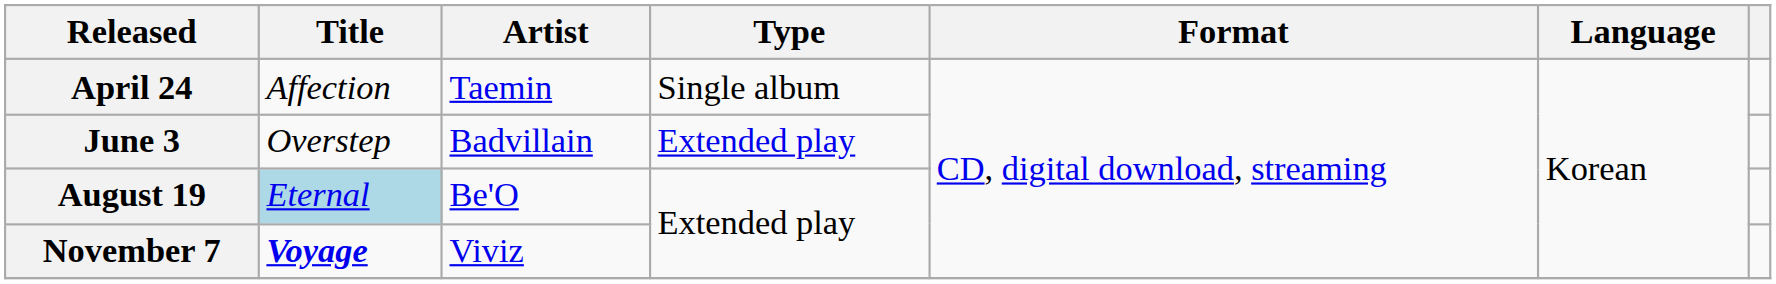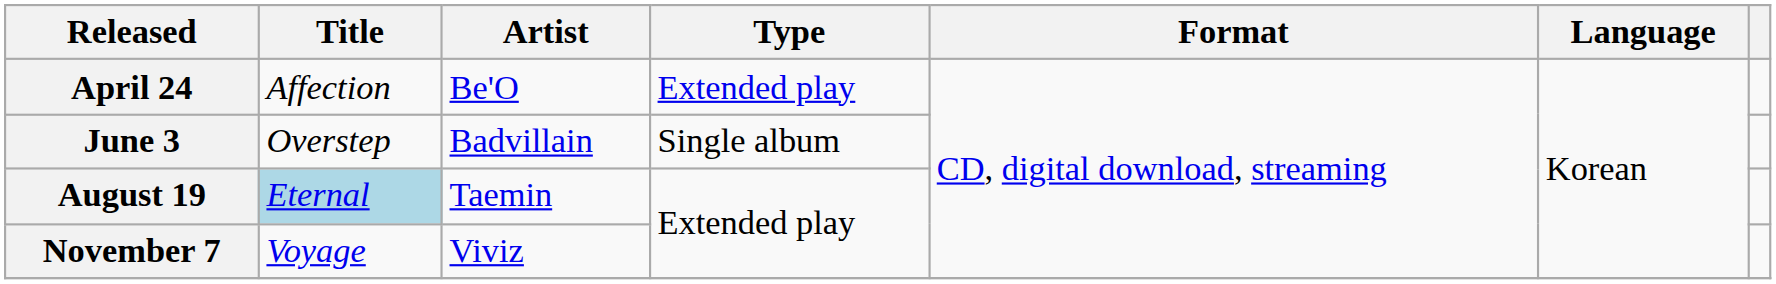 <table class="wikitable plainrowheaders" style="width:65%">
 <tr>
 <th scope="col">Released</th>
 <th scope="col">Title</th>
 <th scope="col">Artist</th>
 <th scope="col">Type</th>
 <th scope="col">Format</th>
 <th scope="col">Language</th>
 <th scope="col"></th>
 </tr>
 <tr>
 <th scope="row">April 24</th>
 <td><em>Affection</em></td>
-<td><a href='#'>Taemin</a></td>
-<td>Single album</td>
+<td><a href='#'>Be'O</a></td>
+<td><a href='#'>Extended play</a></td>
 <td rowspan="4"><a href='#'>CD</a>, <a href='#'>digital download</a>, <a href='#'>streaming</a></td>
 <td rowspan="4">Korean</td>
 <td></td>
 </tr>
 <tr>
 <th scope="row">June 3</th>
 <td><em>Overstep</em></td>
 <td><a href='#'>Badvillain</a></td>
-<td><a href='#'>Extended play</a></td>
+<td>Single album</td>
 <td></td>
 </tr>
 <tr>
 <th scope="row">August 19</th>
 <td style="background: lightblue;"><em><a href='#'>Eternal</a></em></td>
-<td><a href='#'>Be'O</a></td>
+<td><a href='#'>Taemin</a></td>
 <td rowspan="2">Extended play</td>
 <td></td>
 </tr>
 <tr>
 <th scope="row">November 7</th>
-<td><strong><em><a href='#'>Voyage</a></em></strong></td>
+<td><em><a href='#'>Voyage</a></em></td>
 <td><a href='#'>Viviz</a></td>
 <td></td>
 </tr>
 <tr>
 </tr>
 </table>
